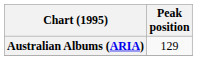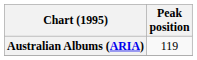 <table class="wikitable sortable plainrowheaders">
 <tr>
 <th scope="col">Chart (1995)</th>
 <th scope="col">Peak<br>position</th>
 </tr>
 <tr>
 <th scope="row">Australian Albums (<a href='#'>ARIA</a>)</th>
-<td align="center">129</td>
+<td align="center">119</td>
 </tr>
 <tr>
 </tr>
 <tr>
 </tr>
 <tr>
 </tr>
 <tr>
 </tr>
 <tr>
 </tr>
 <tr>
 </tr>
 </table>
